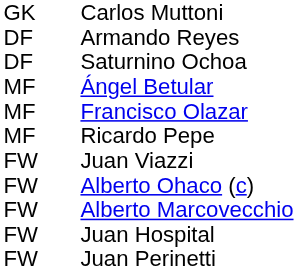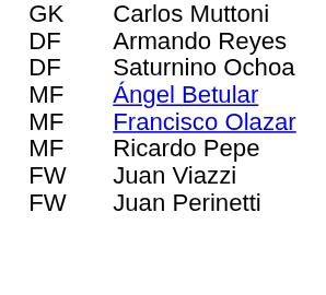 <table style="font-size:90%; margin:0.2em auto;" cellspacing="0" cellpadding="0">
 <tr>
 <th width="25"></th>
 <th width="25"></th>
 </tr>
 <tr>
 <td>GK</td>
 <td></td>
 <td> Carlos Muttoni</td>
 </tr>
 <tr>
 <td>DF</td>
 <td></td>
 <td> Armando Reyes</td>
 </tr>
 <tr>
 <td>DF</td>
 <td></td>
 <td> Saturnino Ochoa</td>
 </tr>
 <tr>
 <td>MF</td>
 <td></td>
 <td> <a href='#'>Ángel Betular</a></td>
 </tr>
 <tr>
 <td>MF</td>
 <td></td>
 <td> <a href='#'>Francisco Olazar</a></td>
 </tr>
 <tr>
 <td>MF</td>
 <td></td>
 <td> Ricardo Pepe</td>
 </tr>
 <tr>
 <td>FW</td>
 <td></td>
 <td> Juan Viazzi</td>
 </tr>
 <tr>
 <td>FW</td>
 <td></td>
-<td> <a href='#'>Alberto Ohaco</a> (<a href='#'>c</a>)</td>
-</tr>
-<tr>
-<td>FW</td>
-<td></td>
-<td> <a href='#'>Alberto Marcovecchio</a></td>
-</tr>
-<tr>
-<td>FW</td>
-<td></td>
-<td> Juan Hospital</td>
-</tr>
-<tr>
-<td>FW</td>
-<td></td>
 <td> Juan Perinetti</td>
 </tr>
 </table>
